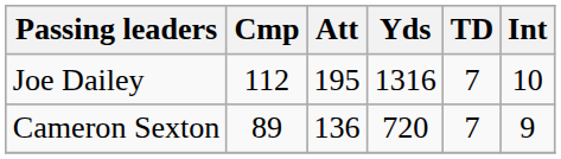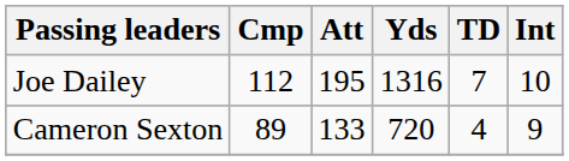 <table class="wikitable">
 <tr>
 <th>Passing leaders</th>
 <th>Cmp</th>
 <th>Att</th>
 <th>Yds</th>
 <th>TD</th>
 <th>Int</th>
 </tr>
 <tr>
 <td>Joe Dailey</td>
 <td align="center">112</td>
 <td align="center">195</td>
 <td align="center">1316</td>
 <td align="center">7</td>
 <td align="center">10</td>
 </tr>
 <tr>
 <td>Cameron Sexton</td>
 <td align="center">89</td>
-<td align="center">136</td>
+<td align="center">133</td>
 <td align="center">720</td>
-<td align="center">7</td>
+<td align="center">4</td>
 <td align="center">9</td>
 </tr>
 <tr>
 </tr>
 </table>
